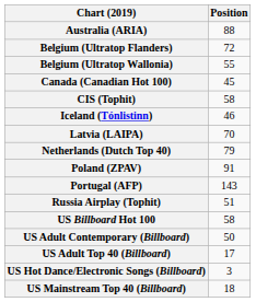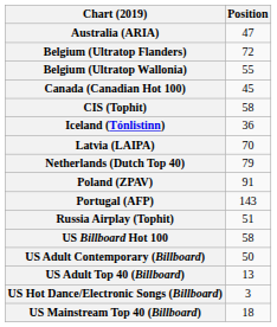 <table class="wikitable sortable plainrowheaders" style="text-align:center">
 <tr>
 <th scope="col">Chart (2019)</th>
 <th scope="col">Position</th>
 </tr>
 <tr>
 <th scope="row">Australia (ARIA)</th>
-<td>88</td>
+<td>47</td>
 </tr>
 <tr>
 <th scope="row">Belgium (Ultratop Flanders)</th>
 <td>72</td>
 </tr>
 <tr>
 <th scope="row">Belgium (Ultratop Wallonia)</th>
 <td>55</td>
 </tr>
 <tr>
 <th scope="row">Canada (Canadian Hot 100)</th>
 <td>45</td>
 </tr>
 <tr>
 <th scope="row">CIS (Tophit)</th>
 <td>58</td>
 </tr>
 <tr>
 <th scope="row">Iceland (<a href='#'>Tónlistinn</a>)</th>
-<td>46</td>
+<td>36</td>
 </tr>
 <tr>
 <th scope="row">Latvia (LAIPA)</th>
 <td>70</td>
 </tr>
 <tr>
 <th scope="row">Netherlands (Dutch Top 40)</th>
 <td>79</td>
 </tr>
 <tr>
 <th scope="row">Poland (ZPAV)</th>
 <td>91</td>
 </tr>
 <tr>
 <th scope="row">Portugal (AFP)</th>
 <td>143</td>
 </tr>
 <tr>
 <th scope="row">Russia Airplay (Tophit)</th>
 <td>51</td>
 </tr>
 <tr>
 <th scope="row">US <em>Billboard</em> Hot 100</th>
 <td>58</td>
 </tr>
 <tr>
 <th scope="row">US Adult Contemporary (<em>Billboard</em>)</th>
 <td>50</td>
 </tr>
 <tr>
 <th scope="row">US Adult Top 40 (<em>Billboard</em>)</th>
-<td>17</td>
+<td>13</td>
 </tr>
 <tr>
 <th scope="row">US Hot Dance/Electronic Songs (<em>Billboard</em>)</th>
 <td>3</td>
 </tr>
 <tr>
 <th scope="row">US Mainstream Top 40 (<em>Billboard</em>)</th>
 <td>18</td>
 </tr>
 </table>
